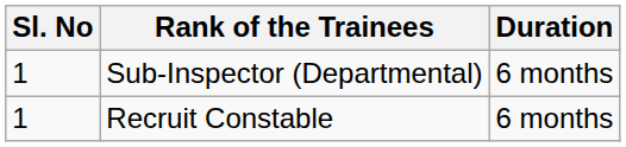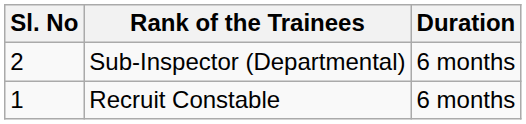 <table class="wikitable">
 <tr>
 <th>Sl. No</th>
 <th>Rank of the Trainees</th>
 <th>Duration</th>
 </tr>
 <tr>
-<td>1</td>
+<td>2</td>
 <td>Sub-Inspector (Departmental)</td>
 <td>6 months</td>
 </tr>
 <tr>
 <td>1</td>
 <td>Recruit Constable</td>
 <td>6 months</td>
 </tr>
 </table>
